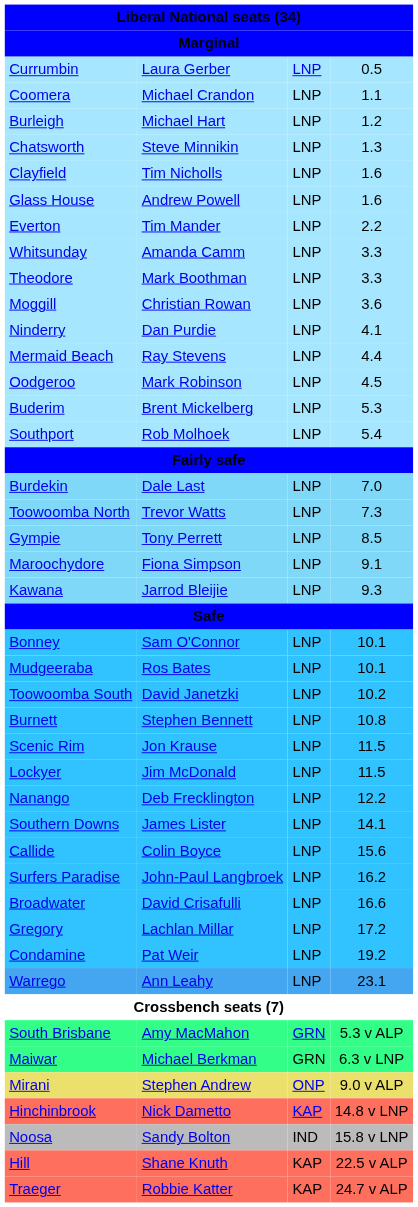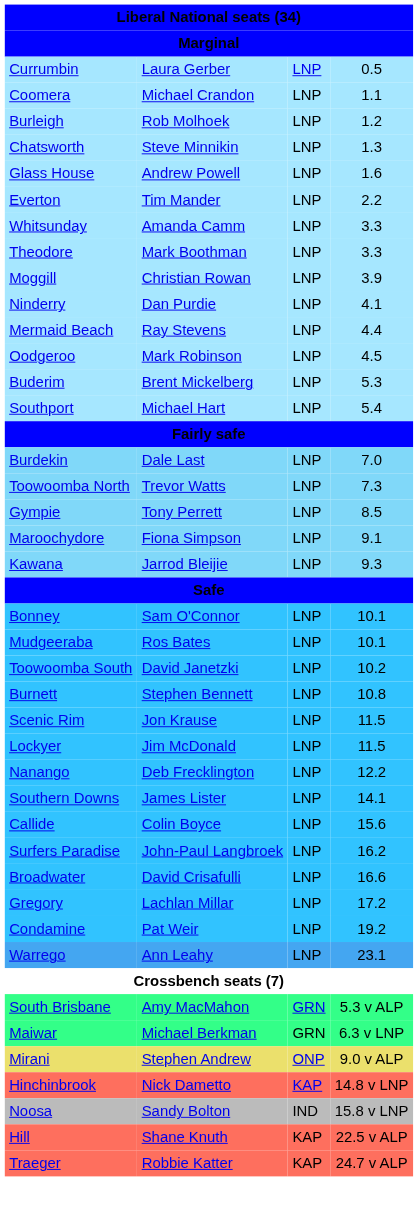 <table class="toccolours" align="left" cellpadding="5" cellspacing="0" style="margin-right: .5em; margin-top: .4em; font-size: 90 points; float:right">
 <tr>
 <td colspan=4 align=center bgcolor=blue><span><strong>Liberal National seats (34)</strong></span></td>
 </tr>
 <tr>
 <td colspan=4 align=center bgcolor=blue><span><strong>Marginal</strong></span></td>
 </tr>
 <tr>
 <td align=left bgcolor=a6e7ff><a href='#'>Currumbin</a></td>
 <td align=left bgcolor=a6e7ff><a href='#'>Laura Gerber</a></td>
 <td align=left bgcolor=a6e7ff><a href='#'>LNP</a></td>
 <td align=center bgcolor=a6e7ff>0.5</td>
 </tr>
 <tr>
 <td align=left bgcolor=a6e7ff><a href='#'>Coomera</a></td>
 <td align=left bgcolor=a6e7ff><a href='#'>Michael Crandon</a></td>
 <td align=left bgcolor=a6e7ff>LNP</td>
 <td align=center bgcolor=a6e7ff>1.1</td>
 </tr>
 <tr>
 <td align=left bgcolor=a6e7ff><a href='#'>Burleigh</a></td>
-<td align=left bgcolor=a6e7ff><a href='#'>Michael Hart</a></td>
+<td align=left bgcolor=a6e7ff><a href='#'>Rob Molhoek</a></td>
 <td align=left bgcolor=a6e7ff>LNP</td>
 <td align=center bgcolor=a6e7ff>1.2</td>
 </tr>
 <tr>
 <td align=left bgcolor=a6e7ff><a href='#'>Chatsworth</a></td>
 <td align=left bgcolor=a6e7ff><a href='#'>Steve Minnikin</a></td>
 <td align=left bgcolor=a6e7ff>LNP</td>
 <td align=center bgcolor=a6e7ff>1.3</td>
-</tr>
-<tr>
-<td align=left bgcolor=a6e7ff><a href='#'>Clayfield</a></td>
-<td align=left bgcolor=a6e7ff><a href='#'>Tim Nicholls</a></td>
-<td align=left bgcolor=a6e7ff>LNP</td>
-<td align=center bgcolor=a6e7ff>1.6</td>
 </tr>
 <tr>
 <td align=left bgcolor=a6e7ff><a href='#'>Glass House</a></td>
 <td align=left bgcolor=a6e7ff><a href='#'>Andrew Powell</a></td>
 <td align=left bgcolor=a6e7ff>LNP</td>
 <td align=center bgcolor=a6e7ff>1.6</td>
 </tr>
 <tr>
 <td align=left bgcolor=a6e7ff><a href='#'>Everton</a></td>
 <td align=left bgcolor=a6e7ff><a href='#'>Tim Mander</a></td>
 <td align=left bgcolor=a6e7ff>LNP</td>
 <td align=center bgcolor=a6e7ff>2.2</td>
 </tr>
 <tr>
 <td align=left bgcolor=a6e7ff><a href='#'>Whitsunday</a></td>
 <td align=left bgcolor=a6e7ff><a href='#'>Amanda Camm</a></td>
 <td align=left bgcolor=a6e7ff>LNP</td>
 <td align=center bgcolor=a6e7ff>3.3</td>
 </tr>
 <tr>
 <td align=left bgcolor=a6e7ff><a href='#'>Theodore</a></td>
 <td align=left bgcolor=a6e7ff><a href='#'>Mark Boothman</a></td>
 <td align=left bgcolor=a6e7ff>LNP</td>
 <td align=center bgcolor=a6e7ff>3.3</td>
 </tr>
 <tr>
 <td align=left bgcolor=a6e7ff><a href='#'>Moggill</a></td>
 <td align=left bgcolor=a6e7ff><a href='#'>Christian Rowan</a></td>
 <td align=left bgcolor=a6e7ff>LNP</td>
-<td align=center bgcolor=a6e7ff>3.6</td>
+<td align=center bgcolor=a6e7ff>3.9</td>
 </tr>
 <tr>
 <td align=left bgcolor=a6e7ff><a href='#'>Ninderry</a></td>
 <td align=left bgcolor=a6e7ff><a href='#'>Dan Purdie</a></td>
 <td align=left bgcolor=a6e7ff>LNP</td>
 <td align=center bgcolor=a6e7ff>4.1</td>
 </tr>
 <tr>
 <td align=left bgcolor=a6e7ff><a href='#'>Mermaid Beach</a></td>
 <td align=left bgcolor=a6e7ff><a href='#'>Ray Stevens</a></td>
 <td align=left bgcolor=a6e7ff>LNP</td>
 <td align=center bgcolor=a6e7ff>4.4</td>
 </tr>
 <tr>
 <td align=left bgcolor=a6e7ff><a href='#'>Oodgeroo</a></td>
 <td align=left bgcolor=a6e7ff><a href='#'>Mark Robinson</a></td>
 <td align=left bgcolor=a6e7ff>LNP</td>
 <td align=center bgcolor=a6e7ff>4.5</td>
 </tr>
 <tr>
 <td align=left bgcolor=a6e7ff><a href='#'>Buderim</a></td>
 <td align=left bgcolor=a6e7ff><a href='#'>Brent Mickelberg</a></td>
 <td align=left bgcolor=a6e7ff>LNP</td>
 <td align=center bgcolor=a6e7ff>5.3</td>
 </tr>
 <tr>
 <td align=left bgcolor=a6e7ff><a href='#'>Southport</a></td>
-<td align=left bgcolor=a6e7ff><a href='#'>Rob Molhoek</a></td>
+<td align=left bgcolor=a6e7ff><a href='#'>Michael Hart</a></td>
 <td align=left bgcolor=a6e7ff>LNP</td>
 <td align=center bgcolor=a6e7ff>5.4</td>
 </tr>
 <tr>
 <td COLSPAN=4 align=center bgcolor=blue><span><strong>Fairly safe</strong></span></td>
 </tr>
 <tr>
 <td align=left bgcolor=80D8F9><a href='#'>Burdekin</a></td>
 <td align=left bgcolor=80D8F9><a href='#'>Dale Last</a></td>
 <td align=left bgcolor=80D8F9>LNP</td>
 <td align=center bgcolor=80D8F9>7.0</td>
 </tr>
 <tr>
 <td align=left bgcolor=80D8F9><a href='#'>Toowoomba North</a></td>
 <td align=left bgcolor=80D8F9><a href='#'>Trevor Watts</a></td>
 <td align=left bgcolor=80D8F9>LNP</td>
 <td align=center bgcolor=80D8F9>7.3</td>
 </tr>
 <tr>
 <td align=left bgcolor=80D8F9><a href='#'>Gympie</a></td>
 <td align=left bgcolor=80D8F9><a href='#'>Tony Perrett</a></td>
 <td align=left bgcolor=80D8F9>LNP</td>
 <td align=center bgcolor=80D8F9>8.5</td>
 </tr>
 <tr>
 <td align=left bgcolor=80D8F9><a href='#'>Maroochydore</a></td>
 <td align=left bgcolor=80D8F9><a href='#'>Fiona Simpson</a></td>
 <td align=left bgcolor=80D8F9>LNP</td>
 <td align=center bgcolor=80D8F9>9.1</td>
 </tr>
 <tr>
 <td align=left bgcolor=80D8F9><a href='#'>Kawana</a></td>
 <td align=left bgcolor=80D8F9><a href='#'>Jarrod Bleijie</a></td>
 <td align=left bgcolor=80D8F9>LNP</td>
 <td align=center bgcolor=80D8F9>9.3</td>
 </tr>
 <tr>
 <td COLSPAN=4 align=center bgcolor=blue><span><strong>Safe</strong></span></td>
 </tr>
 <tr>
 <td align=left bgcolor=31C3FF><a href='#'>Bonney</a></td>
 <td align=left bgcolor=31C3FF><a href='#'>Sam O'Connor</a></td>
 <td align=left bgcolor=31C3FF>LNP</td>
 <td align=center bgcolor=31C3FF>10.1</td>
 </tr>
 <tr>
 <td align=left bgcolor=31C3FF><a href='#'>Mudgeeraba</a></td>
 <td align=left bgcolor=31C3FF><a href='#'>Ros Bates</a></td>
 <td align=left bgcolor=31C3FF>LNP</td>
 <td align=center bgcolor=31C3FF>10.1</td>
 </tr>
 <tr>
 <td align=left bgcolor=31C3FF><a href='#'>Toowoomba South</a></td>
 <td align=left bgcolor=31C3FF><a href='#'>David Janetzki</a></td>
 <td align=left bgcolor=31C3FF>LNP</td>
 <td align=center bgcolor=31C3FF>10.2</td>
 </tr>
 <tr>
 <td align=left bgcolor=31C3FF><a href='#'>Burnett</a></td>
 <td align=left bgcolor=31C3FF><a href='#'>Stephen Bennett</a></td>
 <td align=left bgcolor=31C3FF>LNP</td>
 <td align=center bgcolor=31C3FF>10.8</td>
 </tr>
 <tr>
 <td align=left bgcolor=31C3FF><a href='#'>Scenic Rim</a></td>
 <td align=left bgcolor=31C3FF><a href='#'>Jon Krause</a></td>
 <td align=left bgcolor=31C3FF>LNP</td>
 <td align=center bgcolor=31C3FF>11.5</td>
 </tr>
 <tr>
 <td align=left bgcolor=31C3FF><a href='#'>Lockyer</a></td>
 <td align=left bgcolor=31C3FF><a href='#'>Jim McDonald</a></td>
 <td align=left bgcolor=31C3FF>LNP</td>
 <td align=center bgcolor=31C3FF>11.5</td>
 </tr>
 <tr>
 <td align=left bgcolor=31C3FF><a href='#'>Nanango</a></td>
 <td align=left bgcolor=31C3FF><a href='#'>Deb Frecklington</a></td>
 <td align=left bgcolor=31C3FF>LNP</td>
 <td align=center bgcolor=31C3FF>12.2</td>
 </tr>
 <tr>
 <td align=left bgcolor=31C3FF><a href='#'>Southern Downs</a></td>
 <td align=left bgcolor=31C3FF><a href='#'>James Lister</a></td>
 <td align=left bgcolor=31C3FF>LNP</td>
 <td align=center bgcolor=31C3FF>14.1</td>
 </tr>
 <tr>
 <td align=left bgcolor=31C3FF><a href='#'>Callide</a></td>
 <td align=left bgcolor=31C3FF><a href='#'>Colin Boyce</a></td>
 <td align=left bgcolor=31C3FF>LNP</td>
 <td align=center bgcolor=31C3FF>15.6</td>
 </tr>
 <tr>
 <td align=left bgcolor=31C3FF><a href='#'>Surfers Paradise</a></td>
 <td align=left bgcolor=31C3FF><a href='#'>John-Paul Langbroek</a></td>
 <td align=left bgcolor=31C3FF>LNP</td>
 <td align=center bgcolor=31C3FF>16.2</td>
 </tr>
 <tr>
 <td align=left bgcolor=31C3FF><a href='#'>Broadwater</a></td>
 <td align=left bgcolor=31C3FF><a href='#'>David Crisafulli</a></td>
 <td align=left bgcolor=31C3FF>LNP</td>
 <td align=center bgcolor=31C3FF>16.6</td>
 </tr>
 <tr>
 <td align=left bgcolor=31C3FF><a href='#'>Gregory</a></td>
 <td align=left bgcolor=31C3FF><a href='#'>Lachlan Millar</a></td>
 <td align=left bgcolor=31C3FF>LNP</td>
 <td align=center bgcolor=31C3FF>17.2</td>
 </tr>
 <tr>
 <td align=left bgcolor=31C3FF><a href='#'>Condamine</a></td>
 <td align=left bgcolor=31C3FF><a href='#'>Pat Weir</a></td>
 <td align=left bgcolor=31C3FF>LNP</td>
 <td align=center bgcolor=31C3FF>19.2</td>
 </tr>
 <tr>
 <td align=left bgcolor=44A6F1><a href='#'>Warrego</a></td>
 <td align=left bgcolor=44A6F1><a href='#'>Ann Leahy</a></td>
 <td align=left bgcolor=44A6F1>LNP</td>
 <td align=center bgcolor=44A6F1>23.1</td>
 </tr>
 <tr>
 <td COLSPAN=4 align=center><strong>Crossbench seats (7)</strong></td>
 </tr>
 <tr>
 <td align=left bgcolor=33ff88><a href='#'>South Brisbane</a></td>
 <td align=left bgcolor=33ff88><a href='#'>Amy MacMahon</a></td>
 <td align=left bgcolor=33ff88><a href='#'>GRN</a></td>
 <td align=center bgcolor=33ff88>5.3 v ALP</td>
 </tr>
 <tr>
 <td align=left bgcolor=33ff88><a href='#'>Maiwar</a></td>
 <td align=left bgcolor=33ff88><a href='#'>Michael Berkman</a></td>
 <td align=left bgcolor=33ff88>GRN</td>
 <td align=center bgcolor=33ff88>6.3 v LNP</td>
 </tr>
 <tr>
 <td align=left bgcolor=EBE06C><a href='#'>Mirani</a></td>
 <td align=left bgcolor=EBE06C><a href='#'>Stephen Andrew</a></td>
 <td align=left bgcolor=EBE06C><a href='#'>ONP</a></td>
 <td align=center bgcolor=EBE06C>9.0 v ALP</td>
 </tr>
 <tr>
 <td align=left bgcolor=fe6f5e><a href='#'>Hinchinbrook</a></td>
 <td align=left bgcolor=fe6f5e><a href='#'>Nick Dametto</a></td>
 <td align=left bgcolor=fe6f5e><a href='#'>KAP</a></td>
 <td align=center bgcolor=fe6f5e>14.8 v LNP</td>
 </tr>
 <tr>
 <td align=left bgcolor=BBBBBB><a href='#'>Noosa</a></td>
 <td align=left bgcolor=BBBBBB><a href='#'>Sandy Bolton</a></td>
 <td align=left bgcolor=BBBBBB>IND</td>
 <td align=center bgcolor=BBBBBB>15.8 v LNP</td>
 </tr>
 <tr>
 <td align=left bgcolor=fe6f5e><a href='#'>Hill</a></td>
 <td align=left bgcolor=fe6f5e><a href='#'>Shane Knuth</a></td>
 <td align=left bgcolor=fe6f5e>KAP</td>
 <td align=center bgcolor=fe6f5e>22.5 v ALP</td>
 </tr>
 <tr>
 <td align=left bgcolor=fe6f5e><a href='#'>Traeger</a></td>
 <td align=left bgcolor=fe6f5e><a href='#'>Robbie Katter</a></td>
 <td align=left bgcolor=fe6f5e>KAP</td>
 <td align=center bgcolor=fe6f5e>24.7 v ALP</td>
 </tr>
 </table>
